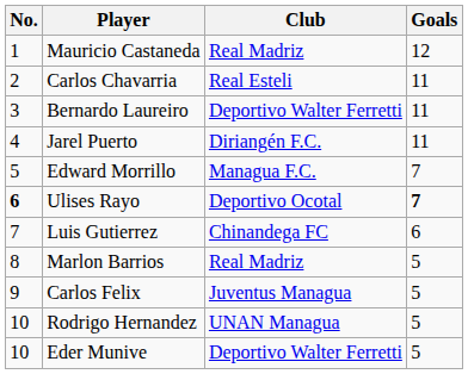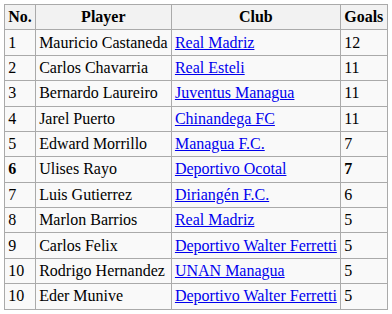 <table class="wikitable">
 <tr>
 <th>No.</th>
 <th>Player</th>
 <th>Club</th>
 <th>Goals</th>
 </tr>
 <tr>
 <td>1</td>
 <td> Mauricio Castaneda</td>
 <td><a href='#'>Real Madriz</a></td>
 <td>12</td>
 </tr>
 <tr>
 <td>2</td>
 <td> Carlos Chavarria</td>
 <td><a href='#'>Real Esteli</a></td>
 <td>11</td>
 </tr>
 <tr>
 <td>3</td>
 <td> Bernardo Laureiro</td>
-<td><a href='#'>Deportivo Walter Ferretti</a></td>
+<td><a href='#'>Juventus Managua</a></td>
 <td>11</td>
 </tr>
 <tr>
 <td>4</td>
 <td> Jarel Puerto</td>
-<td><a href='#'>Diriangén F.C.</a></td>
+<td><a href='#'>Chinandega FC</a></td>
 <td>11</td>
 </tr>
 <tr>
 <td>5</td>
 <td> Edward Morrillo</td>
 <td><a href='#'>Managua F.C.</a></td>
 <td>7</td>
 </tr>
 <tr>
 <td><strong>6</strong></td>
 <td> Ulises Rayo</td>
 <td><a href='#'>Deportivo Ocotal</a></td>
 <td><strong>7</strong></td>
 </tr>
 <tr>
 <td>7</td>
 <td> Luis Gutierrez</td>
-<td><a href='#'>Chinandega FC</a></td>
+<td><a href='#'>Diriangén F.C.</a></td>
 <td>6</td>
 </tr>
 <tr>
 <td>8</td>
 <td> Marlon Barrios</td>
 <td><a href='#'>Real Madriz</a></td>
 <td>5</td>
 </tr>
 <tr>
 <td>9</td>
 <td> Carlos Felix</td>
-<td><a href='#'>Juventus Managua</a></td>
+<td><a href='#'>Deportivo Walter Ferretti</a></td>
 <td>5</td>
 </tr>
 <tr>
 <td>10</td>
 <td> Rodrigo Hernandez</td>
 <td><a href='#'>UNAN Managua</a></td>
 <td>5</td>
 </tr>
 <tr>
 <td>10</td>
 <td> Eder Munive</td>
 <td><a href='#'>Deportivo Walter Ferretti</a></td>
 <td>5</td>
 </tr>
 </table>
